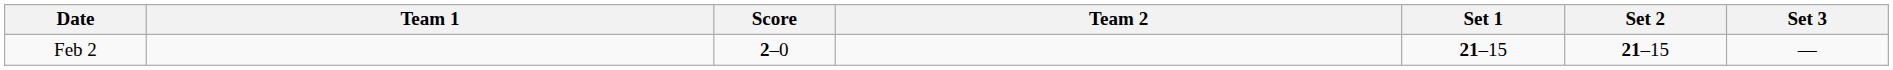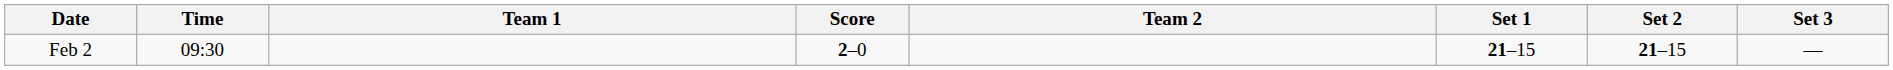 <table class="wikitable" width="100%">
 <tr>
 <th style="width:7%">Date</th>
+<th style="width:7%">Time</th>
 <th style="width:28%">Team 1</th>
 <th style="width:6%">Score</th>
 <th style="width:28%">Team 2</th>
 <th style="width:8%">Set 1</th>
 <th style="width:8%">Set 2</th>
 <th style="width:8%">Set 3</th>
 </tr>
 <tr>
 <td style="text-align:center">Feb 2</td>
+<td style="text-align:center">09:30</td>
 <td style="text-align:right"><strong></strong></td>
 <td style="text-align:center"><strong>2</strong>–0</td>
 <td style="text-align:left"></td>
 <td style="text-align:center"><strong>21</strong>–15</td>
 <td style="text-align:center"><strong>21</strong>–15</td>
 <td style="text-align:center">—</td>
 </tr>
 </table>
